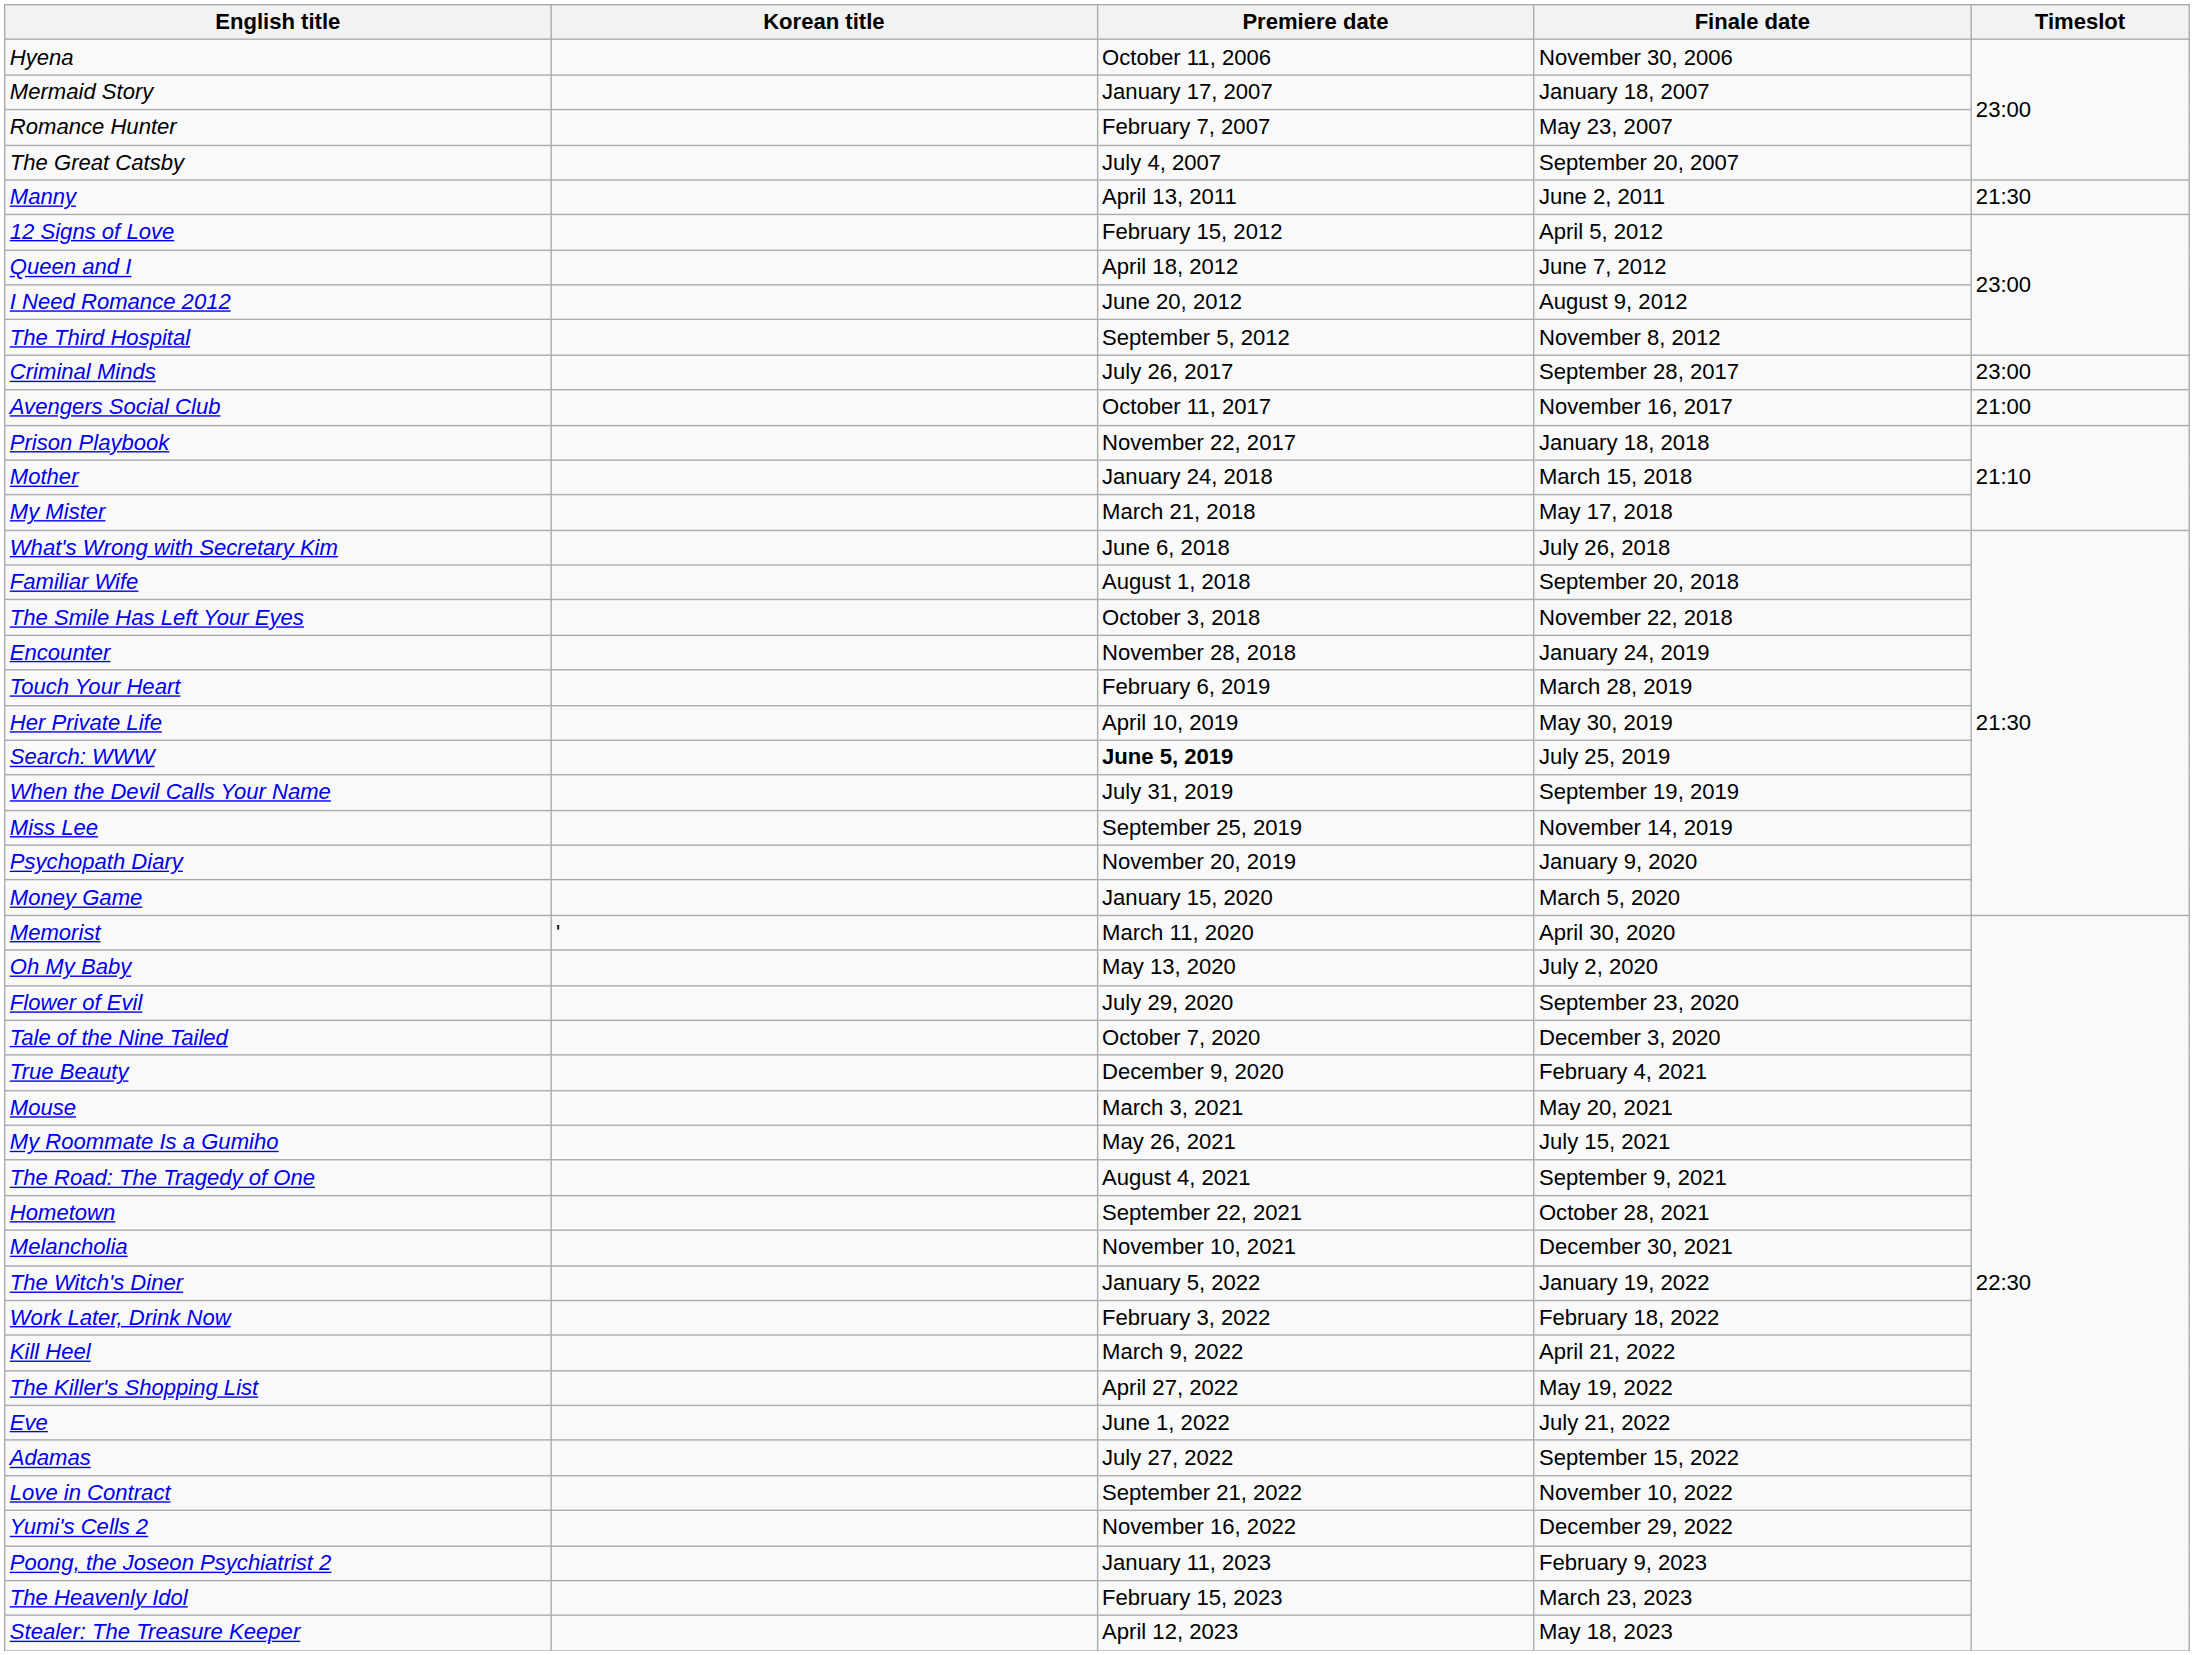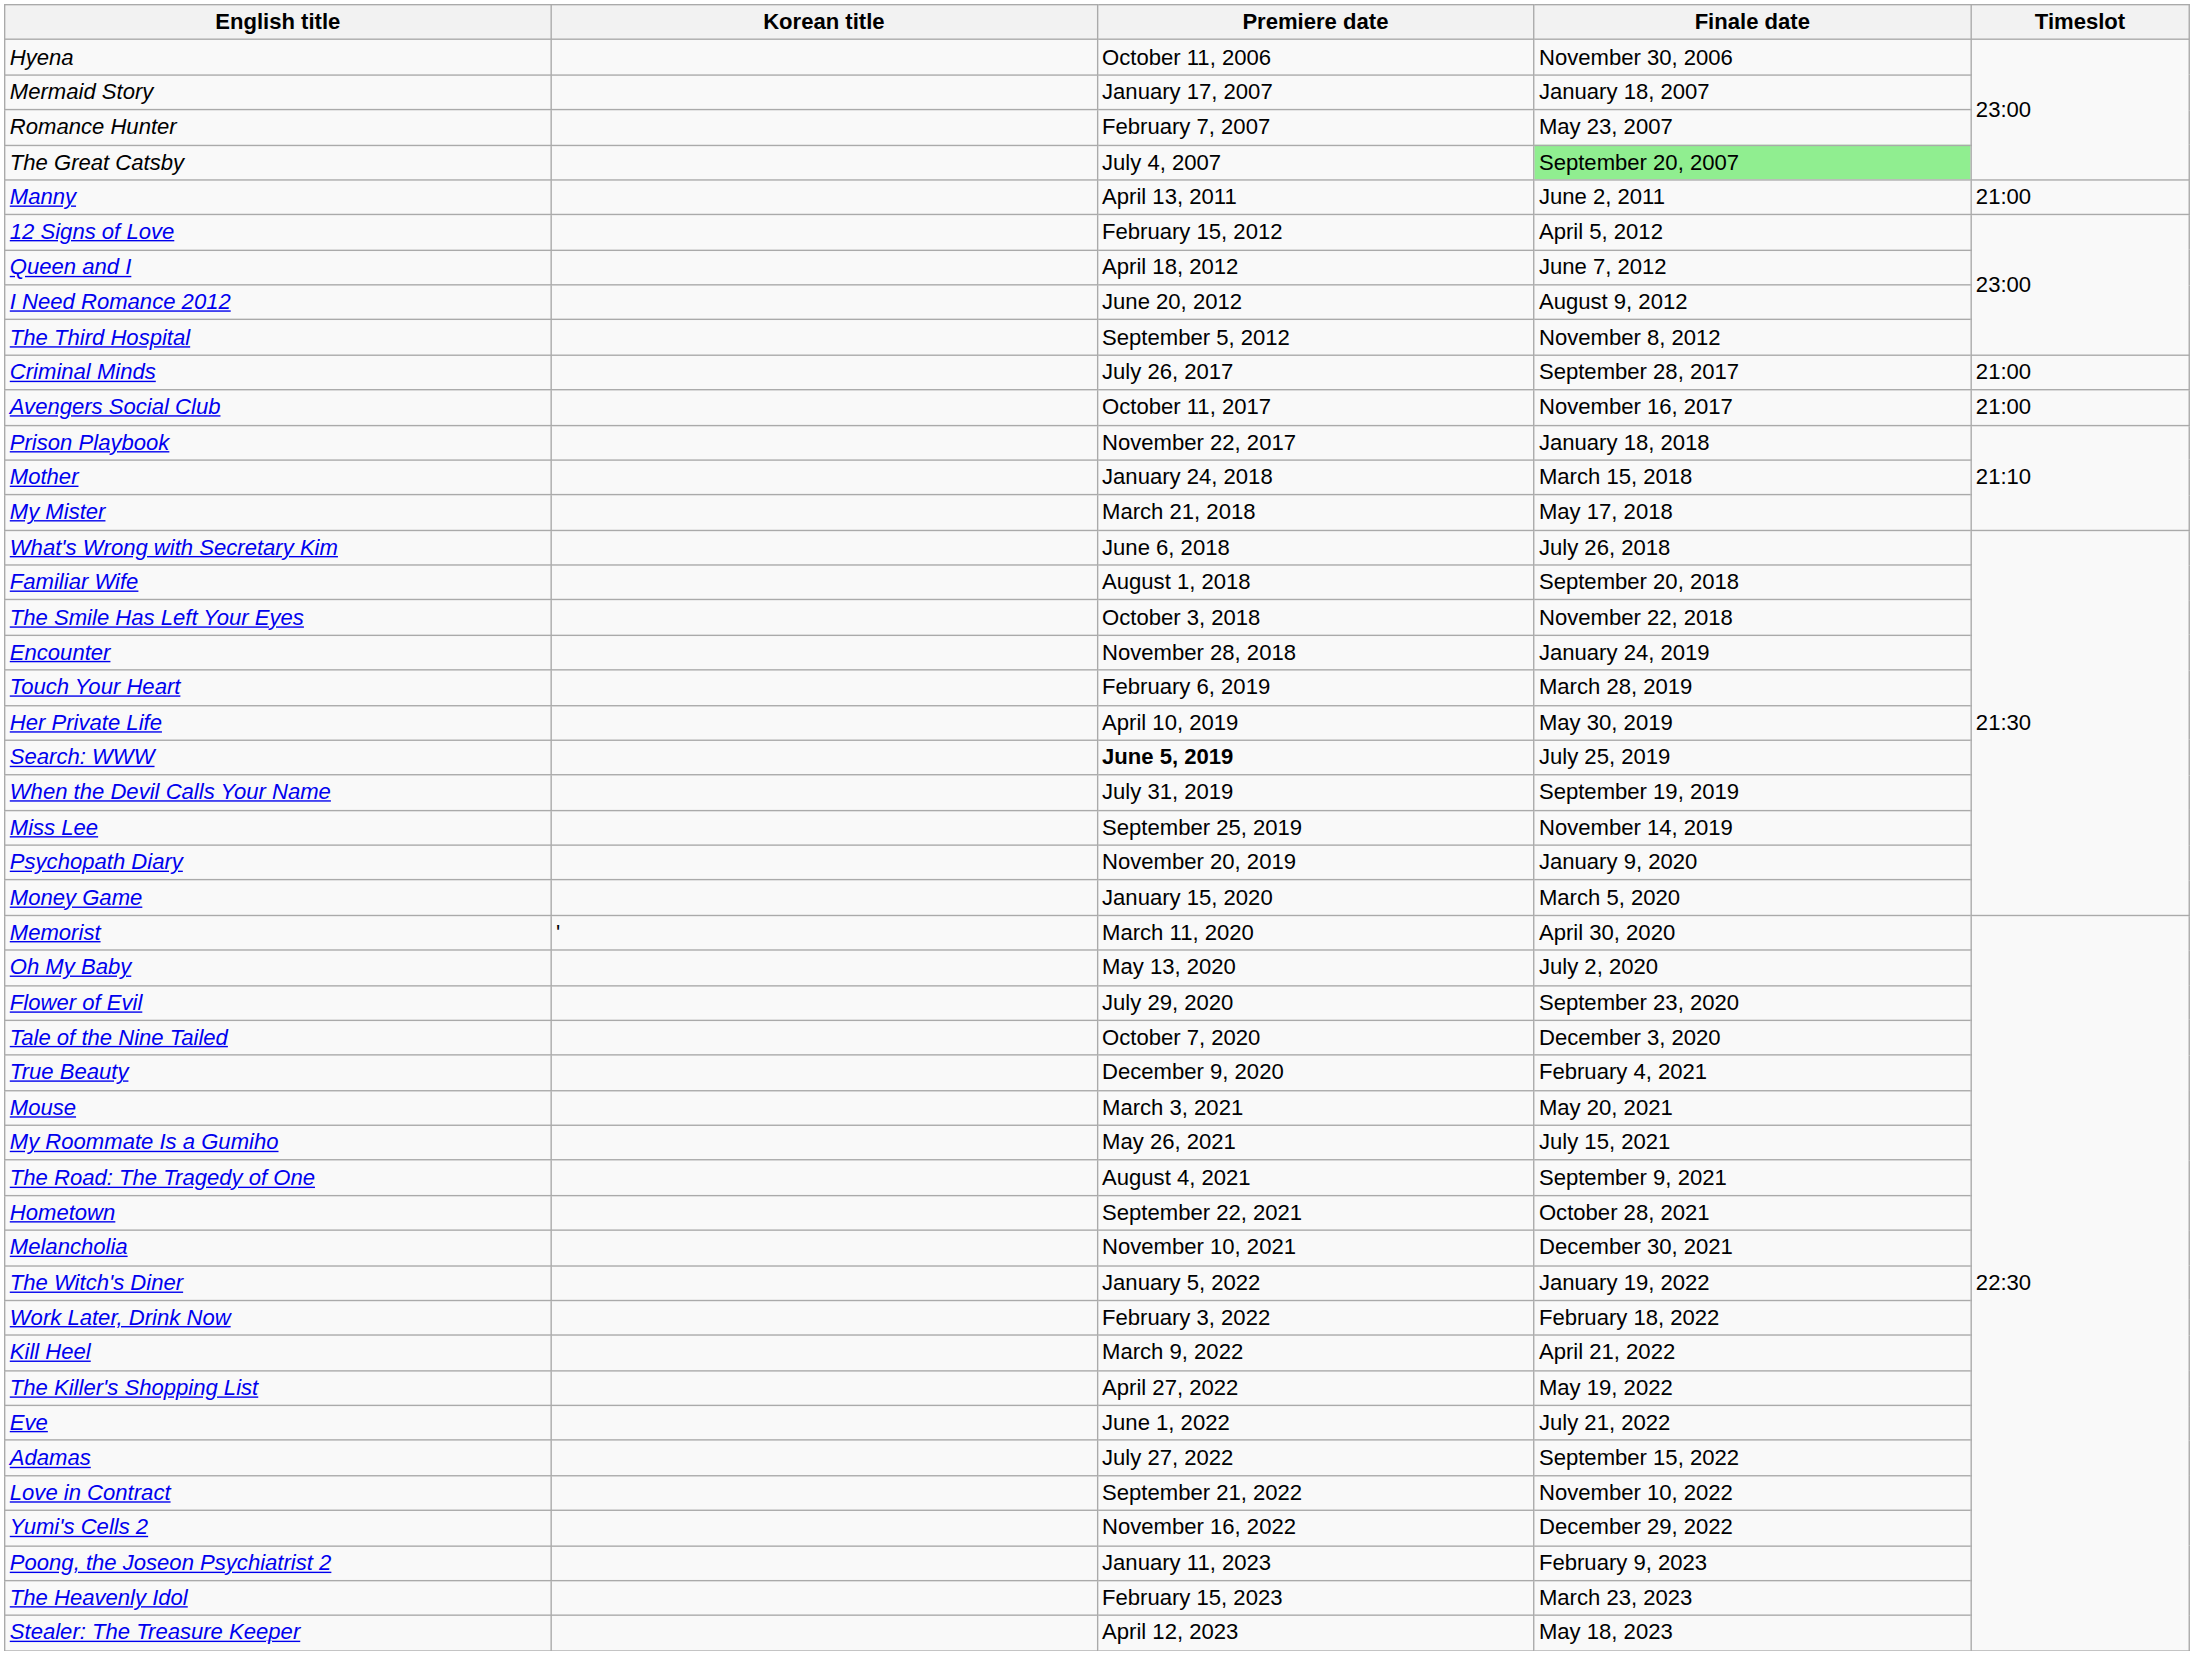 <table class="wikitable sortable" width="100%">
 <tr>
 <th style="width:25%">English title</th>
 <th style="width:25%">Korean title</th>
 <th style="width:20%">Premiere date</th>
 <th style="width:20%">Finale date</th>
 <th style="width:10%">Timeslot</th>
 </tr>
 <tr>
 <td><em>Hyena</em></td>
 <td></td>
 <td>October 11, 2006</td>
 <td>November 30, 2006</td>
 <td rowspan=4>23:00</td>
 </tr>
 <tr>
 <td><em>Mermaid Story</em></td>
 <td></td>
 <td>January 17, 2007</td>
 <td>January 18, 2007</td>
 </tr>
 <tr>
 <td><em>Romance Hunter</em></td>
 <td></td>
 <td>February 7, 2007</td>
 <td>May 23, 2007</td>
 </tr>
 <tr>
 <td><em>The Great Catsby</em></td>
 <td></td>
 <td>July 4, 2007</td>
-<td>September 20, 2007</td>
+<td style="background: lightgreen;">September 20, 2007</td>
 </tr>
 <tr>
 <td><em><a href='#'>Manny</a></em></td>
 <td></td>
 <td>April 13, 2011</td>
 <td>June 2, 2011</td>
-<td>21:30</td>
+<td>21:00</td>
 </tr>
 <tr>
 <td><em><a href='#'>12 Signs of Love</a></em></td>
 <td></td>
 <td>February 15, 2012</td>
 <td>April 5, 2012</td>
 <td rowspan="4">23:00</td>
 </tr>
 <tr>
 <td><em><a href='#'>Queen and I</a></em></td>
 <td></td>
 <td>April 18, 2012</td>
 <td>June 7, 2012</td>
 </tr>
 <tr>
 <td><em><a href='#'>I Need Romance 2012</a></em></td>
 <td></td>
 <td>June 20, 2012</td>
 <td>August 9, 2012</td>
 </tr>
 <tr>
 <td><em><a href='#'>The Third Hospital</a></em></td>
 <td></td>
 <td>September 5, 2012</td>
 <td>November 8, 2012</td>
 </tr>
 <tr>
 <td><em><a href='#'>Criminal Minds</a></em></td>
 <td></td>
 <td>July 26, 2017</td>
 <td>September 28, 2017</td>
-<td>23:00</td>
+<td>21:00</td>
 </tr>
 <tr>
 <td><em><a href='#'>Avengers Social Club</a></em></td>
 <td></td>
 <td>October 11, 2017</td>
 <td>November 16, 2017</td>
 <td>21:00</td>
 </tr>
 <tr>
 <td><em><a href='#'>Prison Playbook</a></em></td>
 <td></td>
 <td>November 22, 2017</td>
 <td>January 18, 2018</td>
 <td rowspan=3>21:10</td>
 </tr>
 <tr>
 <td><em><a href='#'>Mother</a></em></td>
 <td></td>
 <td>January 24, 2018</td>
 <td>March 15, 2018</td>
 </tr>
 <tr>
 <td><em><a href='#'>My Mister</a></em></td>
 <td></td>
 <td>March 21, 2018</td>
 <td>May 17, 2018</td>
 </tr>
 <tr>
 <td><em><a href='#'>What's Wrong with Secretary Kim</a></em></td>
 <td></td>
 <td>June 6, 2018</td>
 <td>July 26, 2018</td>
 <td rowspan=11>21:30</td>
 </tr>
 <tr>
 <td><em><a href='#'>Familiar Wife</a></em></td>
 <td></td>
 <td>August 1, 2018</td>
 <td>September 20, 2018</td>
 </tr>
 <tr>
 <td><em><a href='#'>The Smile Has Left Your Eyes</a></em></td>
 <td></td>
 <td>October 3, 2018</td>
 <td>November 22, 2018</td>
 </tr>
 <tr>
 <td><em><a href='#'>Encounter</a></em></td>
 <td></td>
 <td>November 28, 2018</td>
 <td>January 24, 2019</td>
 </tr>
 <tr>
 <td><em><a href='#'>Touch Your Heart</a></em></td>
 <td></td>
 <td>February 6, 2019</td>
 <td>March 28, 2019</td>
 </tr>
 <tr>
 <td><em><a href='#'>Her Private Life</a></em></td>
 <td></td>
 <td>April 10, 2019</td>
 <td>May 30, 2019</td>
 </tr>
 <tr>
 <td><em><a href='#'>Search: WWW</a></em></td>
 <td></td>
 <td><strong>June 5, 2019</strong></td>
 <td>July 25, 2019</td>
 </tr>
 <tr>
 <td><em><a href='#'>When the Devil Calls Your Name</a></em></td>
 <td></td>
 <td>July 31, 2019</td>
 <td>September 19, 2019</td>
 </tr>
 <tr>
 <td><em><a href='#'>Miss Lee</a></em></td>
 <td></td>
 <td>September 25, 2019</td>
 <td>November 14, 2019</td>
 </tr>
 <tr>
 <td><em><a href='#'>Psychopath Diary</a></em></td>
 <td></td>
 <td>November 20, 2019</td>
 <td>January 9, 2020</td>
 </tr>
 <tr>
 <td><em><a href='#'>Money Game</a></em></td>
 <td></td>
 <td>January 15, 2020</td>
 <td>March 5, 2020</td>
 </tr>
 <tr>
 <td><em><a href='#'>Memorist</a></em></td>
 <td>'</td>
 <td>March 11, 2020</td>
 <td>April 30, 2020</td>
 <td rowspan="21">22:30</td>
 </tr>
 <tr>
 <td><em><a href='#'>Oh My Baby</a></em></td>
 <td></td>
 <td>May 13, 2020</td>
 <td>July 2, 2020</td>
 </tr>
 <tr>
 <td><em><a href='#'>Flower of Evil</a></em></td>
 <td></td>
 <td>July 29, 2020</td>
 <td>September 23, 2020</td>
 </tr>
 <tr>
 <td><em><a href='#'>Tale of the Nine Tailed</a></em></td>
 <td></td>
 <td>October 7, 2020</td>
 <td>December 3, 2020</td>
 </tr>
 <tr>
 <td><em><a href='#'>True Beauty</a></em></td>
 <td></td>
 <td>December 9, 2020</td>
 <td>February 4, 2021</td>
 </tr>
 <tr>
 <td><em><a href='#'>Mouse</a></em></td>
 <td></td>
 <td>March 3, 2021</td>
 <td>May 20, 2021</td>
 </tr>
 <tr>
 <td><em><a href='#'>My Roommate Is a Gumiho</a></em></td>
 <td></td>
 <td>May 26, 2021</td>
 <td>July 15, 2021</td>
 </tr>
 <tr>
 <td><em><a href='#'>The Road: The Tragedy of One</a></em></td>
 <td></td>
 <td>August 4, 2021</td>
 <td>September 9, 2021</td>
 </tr>
 <tr>
 <td><em><a href='#'>Hometown</a></em></td>
 <td></td>
 <td>September 22, 2021</td>
 <td>October 28, 2021</td>
 </tr>
 <tr>
 <td><em><a href='#'>Melancholia</a></em></td>
 <td></td>
 <td>November 10, 2021</td>
 <td>December 30, 2021</td>
 </tr>
 <tr>
 <td><em><a href='#'>The Witch's Diner</a></em></td>
 <td></td>
 <td>January 5, 2022</td>
 <td>January 19, 2022</td>
 </tr>
 <tr>
 <td><em><a href='#'>Work Later, Drink Now</a></em></td>
 <td></td>
 <td>February 3, 2022</td>
 <td>February 18, 2022</td>
 </tr>
 <tr>
 <td><em><a href='#'>Kill Heel</a></em></td>
 <td></td>
 <td>March 9, 2022</td>
 <td>April 21, 2022</td>
 </tr>
 <tr>
 <td><em><a href='#'>The Killer's Shopping List</a></em></td>
 <td></td>
 <td>April 27, 2022</td>
 <td>May 19, 2022</td>
 </tr>
 <tr>
 <td><em><a href='#'>Eve</a></em></td>
 <td></td>
 <td>June 1, 2022</td>
 <td>July 21, 2022</td>
 </tr>
 <tr>
 <td><em><a href='#'>Adamas</a></em></td>
 <td></td>
 <td>July 27, 2022</td>
 <td>September 15, 2022</td>
 </tr>
 <tr>
 <td><em><a href='#'>Love in Contract</a></em></td>
 <td></td>
 <td>September 21, 2022</td>
 <td>November 10, 2022</td>
 </tr>
 <tr>
 <td><em><a href='#'>Yumi's Cells 2</a></em></td>
 <td></td>
 <td>November 16, 2022</td>
 <td>December 29, 2022</td>
 </tr>
 <tr>
 <td><em><a href='#'>Poong, the Joseon Psychiatrist 2</a></em></td>
 <td></td>
 <td>January 11, 2023</td>
 <td>February 9, 2023</td>
 </tr>
 <tr>
 <td><em><a href='#'>The Heavenly Idol</a></em></td>
 <td></td>
 <td>February 15, 2023</td>
 <td>March 23, 2023</td>
 </tr>
 <tr>
 <td><em><a href='#'>Stealer: The Treasure Keeper</a></em></td>
 <td></td>
 <td>April 12, 2023</td>
 <td>May 18, 2023</td>
 </tr>
 </table>
